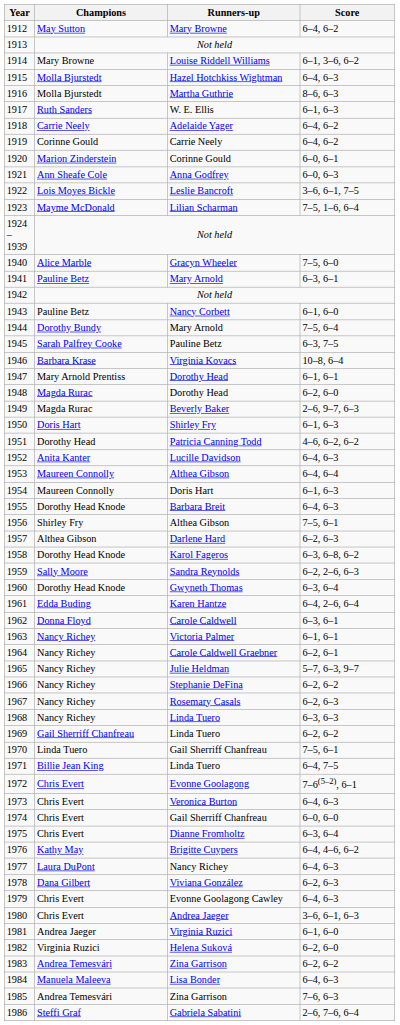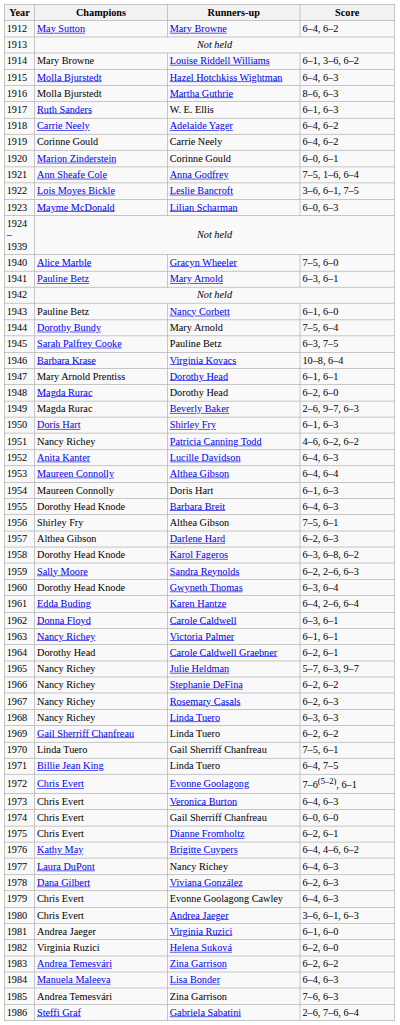 <table class="wikitable">
 <tr>
 <th style="width:40px">Year</th>
 <th style="width:200px">Champions</th>
 <th style="width:200px">Runners-up</th>
 <th style="width:140px" class="unsortable">Score</th>
 </tr>
 <tr>
 <td>1912</td>
 <td> <a href='#'>May Sutton</a></td>
 <td> <a href='#'>Mary Browne</a></td>
 <td>6–4, 6–2</td>
 </tr>
 <tr>
 <td>1913</td>
 <td colspan=3 align=center><em>Not held</em></td>
 </tr>
 <tr>
 <td>1914</td>
 <td> Mary Browne</td>
 <td> <a href='#'>Louise Riddell Williams</a></td>
 <td>6–1, 3–6, 6–2</td>
 </tr>
 <tr>
 <td>1915</td>
 <td> <a href='#'>Molla Bjurstedt</a></td>
 <td> <a href='#'>Hazel Hotchkiss Wightman</a></td>
 <td>6–4, 6–3</td>
 </tr>
 <tr>
 <td>1916</td>
 <td> Molla Bjurstedt</td>
 <td> <a href='#'>Martha Guthrie</a></td>
 <td>8–6, 6–3</td>
 </tr>
 <tr>
 <td>1917</td>
 <td> <a href='#'>Ruth Sanders</a></td>
 <td> W. E. Ellis</td>
 <td>6–1, 6–3</td>
 </tr>
 <tr>
 <td>1918</td>
 <td> <a href='#'>Carrie Neely</a></td>
 <td> <a href='#'>Adelaide Yager</a></td>
 <td>6–4, 6–2</td>
 </tr>
 <tr>
 <td>1919</td>
 <td> Corinne Gould</td>
 <td> Carrie Neely</td>
 <td>6–4, 6–2</td>
 </tr>
 <tr>
 <td>1920</td>
 <td> <a href='#'>Marion Zinderstein</a></td>
 <td> Corinne Gould</td>
 <td>6–0, 6–1</td>
 </tr>
 <tr>
 <td>1921</td>
 <td> <a href='#'>Ann Sheafe Cole</a></td>
 <td> <a href='#'>Anna Godfrey</a></td>
-<td>6–0, 6–3</td>
+<td>7–5, 1–6, 6–4</td>
 </tr>
 <tr>
 <td>1922</td>
 <td> <a href='#'>Lois Moyes Bickle</a></td>
 <td> <a href='#'>Leslie Bancroft</a></td>
 <td>3–6, 6–1, 7–5</td>
 </tr>
 <tr>
 <td>1923</td>
 <td> <a href='#'>Mayme McDonald</a></td>
 <td> <a href='#'>Lilian Scharman</a></td>
-<td>7–5, 1–6, 6–4</td>
+<td>6–0, 6–3</td>
 </tr>
 <tr>
 <td>1924 –<br>1939</td>
 <td colspan="4" align="center"><em>Not held</em></td>
 </tr>
 <tr>
 <td>1940</td>
 <td> <a href='#'>Alice Marble</a></td>
 <td> <a href='#'>Gracyn Wheeler</a></td>
 <td>7–5, 6–0</td>
 </tr>
 <tr>
 <td>1941</td>
 <td> <a href='#'>Pauline Betz</a></td>
 <td> <a href='#'>Mary Arnold</a></td>
 <td>6–3, 6–1</td>
 </tr>
 <tr>
 <td>1942</td>
 <td colspan=3 align=center><em>Not held</em></td>
 </tr>
 <tr>
 <td>1943</td>
 <td> Pauline Betz</td>
 <td> <a href='#'>Nancy Corbett</a></td>
 <td>6–1, 6–0</td>
 </tr>
 <tr>
 <td>1944</td>
 <td> <a href='#'>Dorothy Bundy</a></td>
 <td> Mary Arnold</td>
 <td>7–5, 6–4</td>
 </tr>
 <tr>
 <td>1945</td>
 <td> <a href='#'>Sarah Palfrey Cooke</a></td>
 <td> Pauline Betz</td>
 <td>6–3, 7–5</td>
 </tr>
 <tr>
 <td>1946</td>
 <td> <a href='#'>Barbara Krase</a></td>
 <td> <a href='#'>Virginia Kovacs</a></td>
 <td>10–8, 6–4</td>
 </tr>
 <tr>
 <td>1947</td>
 <td> Mary Arnold Prentiss</td>
 <td> <a href='#'>Dorothy Head</a></td>
 <td>6–1, 6–1</td>
 </tr>
 <tr>
 <td>1948</td>
 <td> <a href='#'>Magda Rurac</a></td>
 <td> Dorothy Head</td>
 <td>6–2, 6–0</td>
 </tr>
 <tr>
 <td>1949</td>
 <td> Magda Rurac</td>
 <td> <a href='#'>Beverly Baker</a></td>
 <td>2–6, 9–7, 6–3</td>
 </tr>
 <tr>
 <td>1950</td>
 <td> <a href='#'>Doris Hart</a></td>
 <td> <a href='#'>Shirley Fry</a></td>
 <td>6–1, 6–3</td>
 </tr>
 <tr>
 <td>1951</td>
-<td> Dorothy Head</td>
+<td> Nancy Richey</td>
 <td> <a href='#'>Patricia Canning Todd</a></td>
 <td>4–6, 6–2, 6–2</td>
 </tr>
 <tr>
 <td>1952</td>
 <td> <a href='#'>Anita Kanter</a></td>
 <td> <a href='#'>Lucille Davidson</a></td>
 <td>6–4, 6–3</td>
 </tr>
 <tr>
 <td>1953</td>
 <td> <a href='#'>Maureen Connolly</a></td>
 <td> <a href='#'>Althea Gibson</a></td>
 <td>6–4, 6–4</td>
 </tr>
 <tr>
 <td>1954</td>
 <td> Maureen Connolly</td>
 <td> Doris Hart</td>
 <td>6–1, 6–3</td>
 </tr>
 <tr>
 <td>1955</td>
 <td> Dorothy Head Knode</td>
 <td> <a href='#'>Barbara Breit</a></td>
 <td>6–4, 6–3</td>
 </tr>
 <tr>
 <td>1956</td>
 <td> Shirley Fry</td>
 <td> Althea Gibson</td>
 <td>7–5, 6–1</td>
 </tr>
 <tr>
 <td>1957</td>
 <td> Althea Gibson</td>
 <td> <a href='#'>Darlene Hard</a></td>
 <td>6–2, 6–3</td>
 </tr>
 <tr>
 <td>1958</td>
 <td> Dorothy Head Knode</td>
 <td> <a href='#'>Karol Fageros</a></td>
 <td>6–3, 6–8, 6–2</td>
 </tr>
 <tr>
 <td>1959</td>
 <td> <a href='#'>Sally Moore</a></td>
 <td> <a href='#'>Sandra Reynolds</a></td>
 <td>6–2, 2–6, 6–3</td>
 </tr>
 <tr>
 <td>1960</td>
 <td> Dorothy Head Knode</td>
 <td> <a href='#'>Gwyneth Thomas</a></td>
 <td>6–3, 6–4</td>
 </tr>
 <tr>
 <td>1961</td>
 <td> <a href='#'>Edda Buding</a></td>
 <td> <a href='#'>Karen Hantze</a></td>
 <td>6–4, 2–6, 6–4</td>
 </tr>
 <tr>
 <td>1962</td>
 <td> <a href='#'>Donna Floyd</a></td>
 <td> <a href='#'>Carole Caldwell</a></td>
 <td>6–3, 6–1</td>
 </tr>
 <tr>
 <td>1963</td>
 <td> <a href='#'>Nancy Richey</a></td>
 <td> <a href='#'>Victoria Palmer</a></td>
 <td>6–1, 6–1</td>
 </tr>
 <tr>
 <td>1964</td>
-<td> Nancy Richey</td>
+<td> Dorothy Head</td>
 <td> <a href='#'>Carole Caldwell Graebner</a></td>
 <td>6–2, 6–1</td>
 </tr>
 <tr>
 <td>1965</td>
 <td> Nancy Richey</td>
 <td> <a href='#'>Julie Heldman</a></td>
 <td>5–7, 6–3, 9–7</td>
 </tr>
 <tr>
 <td>1966</td>
 <td> Nancy Richey</td>
 <td> <a href='#'>Stephanie DeFina</a></td>
 <td>6–2, 6–2</td>
 </tr>
 <tr>
 <td>1967</td>
 <td> Nancy Richey</td>
 <td> <a href='#'>Rosemary Casals</a></td>
 <td>6–2, 6–3</td>
 </tr>
 <tr>
 <td>1968</td>
 <td> Nancy Richey</td>
 <td> <a href='#'>Linda Tuero</a></td>
 <td>6–3, 6–3</td>
 </tr>
 <tr>
 <td>1969</td>
 <td> <a href='#'>Gail Sherriff Chanfreau</a></td>
 <td> Linda Tuero</td>
 <td>6–2, 6–2</td>
 </tr>
 <tr>
 <td>1970</td>
 <td> Linda Tuero</td>
 <td> Gail Sherriff Chanfreau</td>
 <td>7–5, 6–1</td>
 </tr>
 <tr>
 <td>1971</td>
 <td> <a href='#'>Billie Jean King</a></td>
 <td> Linda Tuero</td>
 <td>6–4, 7–5</td>
 </tr>
 <tr>
 <td>1972</td>
 <td> <a href='#'>Chris Evert</a></td>
 <td> <a href='#'>Evonne Goolagong</a></td>
 <td>7–6<sup>(5–2)</sup>, 6–1</td>
 </tr>
 <tr>
 <td>1973</td>
 <td> Chris Evert</td>
 <td> <a href='#'>Veronica Burton</a></td>
 <td>6–4, 6–3</td>
 </tr>
 <tr>
 <td>1974</td>
 <td> Chris Evert</td>
 <td> Gail Sherriff Chanfreau</td>
 <td>6–0, 6–0</td>
 </tr>
 <tr>
 <td>1975</td>
 <td> Chris Evert</td>
 <td> <a href='#'>Dianne Fromholtz</a></td>
-<td>6–3, 6–4</td>
+<td>6–2, 6–1</td>
 </tr>
 <tr>
 <td>1976</td>
 <td> <a href='#'>Kathy May</a></td>
 <td> <a href='#'>Brigitte Cuypers</a></td>
 <td>6–4, 4–6, 6–2</td>
 </tr>
 <tr>
 <td>1977</td>
 <td> <a href='#'>Laura DuPont</a></td>
 <td> Nancy Richey</td>
 <td>6–4, 6–3</td>
 </tr>
 <tr>
 <td>1978</td>
 <td> <a href='#'>Dana Gilbert</a></td>
 <td> <a href='#'>Viviana González</a></td>
 <td>6–2, 6–3</td>
 </tr>
 <tr>
 <td>1979</td>
 <td> Chris Evert</td>
 <td> Evonne Goolagong Cawley</td>
 <td>6–4, 6–3</td>
 </tr>
 <tr>
 <td>1980</td>
 <td> Chris Evert</td>
 <td> <a href='#'>Andrea Jaeger</a></td>
 <td>3–6, 6–1, 6–3</td>
 </tr>
 <tr>
 <td>1981</td>
 <td> Andrea Jaeger</td>
 <td> <a href='#'>Virginia Ruzici</a></td>
 <td>6–1, 6–0</td>
 </tr>
 <tr>
 <td>1982</td>
 <td> Virginia Ruzici</td>
 <td> <a href='#'>Helena Suková</a></td>
 <td>6–2, 6–0</td>
 </tr>
 <tr>
 <td>1983</td>
 <td> <a href='#'>Andrea Temesvári</a></td>
 <td> <a href='#'>Zina Garrison</a></td>
 <td>6–2, 6–2</td>
 </tr>
 <tr>
 <td>1984</td>
 <td> <a href='#'>Manuela Maleeva</a></td>
 <td> <a href='#'>Lisa Bonder</a></td>
 <td>6–4, 6–3</td>
 </tr>
 <tr>
 <td>1985</td>
 <td> Andrea Temesvári</td>
 <td> Zina Garrison</td>
 <td>7–6, 6–3</td>
 </tr>
 <tr>
 <td>1986</td>
 <td> <a href='#'>Steffi Graf</a></td>
 <td> <a href='#'>Gabriela Sabatini</a></td>
 <td>2–6, 7–6, 6–4</td>
 </tr>
 </table>
